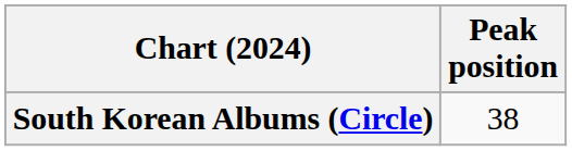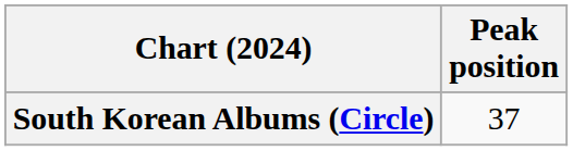 <table class="wikitable plainrowheaders" style="text-align:center">
 <tr>
 <th scope="col">Chart (2024)</th>
 <th scope="col">Peak<br>position</th>
 </tr>
 <tr>
 <th scope="row">South Korean Albums (<a href='#'>Circle</a>)</th>
-<td>38</td>
+<td>37</td>
 </tr>
 </table>
